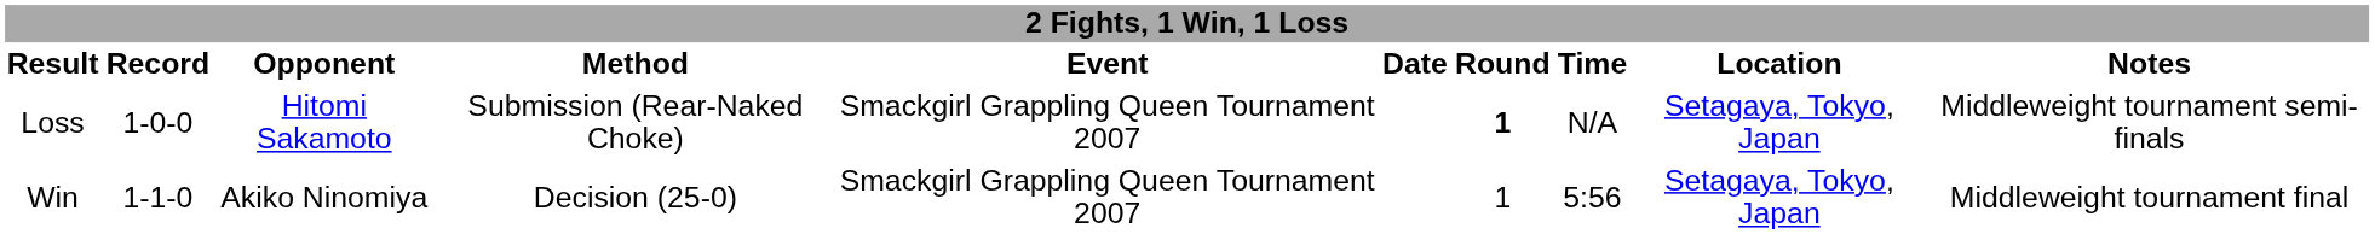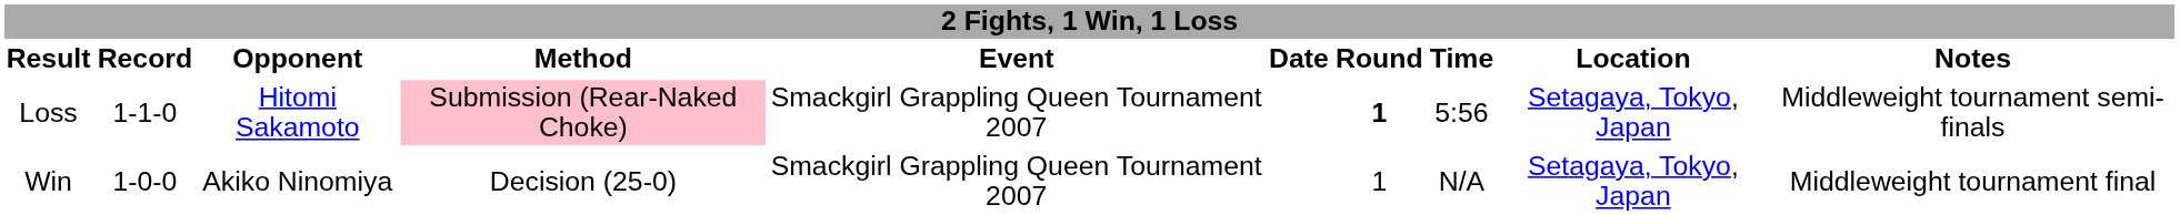 <table class="toccolours" width=100% style="clear:both; margin:1.5em auto; text-align:center;">
 <tr>
 <th colspan=10 style="background:#A9A9A9"><span>2 Fights, 1 Win, 1 Loss</span></th>
 </tr>
 <tr>
 <th>Result</th>
 <th>Record</th>
 <th>Opponent</th>
 <th>Method</th>
 <th>Event</th>
 <th>Date</th>
 <th>Round</th>
 <th>Time</th>
 <th>Location</th>
 <th>Notes</th>
 </tr>
 <tr>
 <td>Loss</td>
-<td align="center">1-0-0</td>
+<td align="center">1-1-0</td>
 <td> <a href='#'>Hitomi Sakamoto</a></td>
-<td>Submission (Rear-Naked Choke)</td>
+<td style="background: pink;">Submission (Rear-Naked Choke)</td>
 <td>Smackgirl Grappling Queen Tournament 2007</td>
 <td></td>
 <td align="center"><strong>1</strong></td>
-<td align="center">N/A</td>
+<td align="center">5:56</td>
 <td><a href='#'>Setagaya, Tokyo</a>, <a href='#'>Japan</a></td>
 <td>Middleweight tournament semi-finals</td>
 </tr>
 <tr>
 <td>Win</td>
-<td align="center">1-1-0</td>
+<td align="center">1-0-0</td>
 <td> Akiko Ninomiya</td>
 <td>Decision (25-0)</td>
 <td>Smackgirl Grappling Queen Tournament 2007</td>
 <td></td>
 <td align="center">1</td>
-<td align="center">5:56</td>
+<td align="center">N/A</td>
 <td><a href='#'>Setagaya, Tokyo</a>, <a href='#'>Japan</a></td>
 <td>Middleweight tournament final</td>
 </tr>
 </table>
